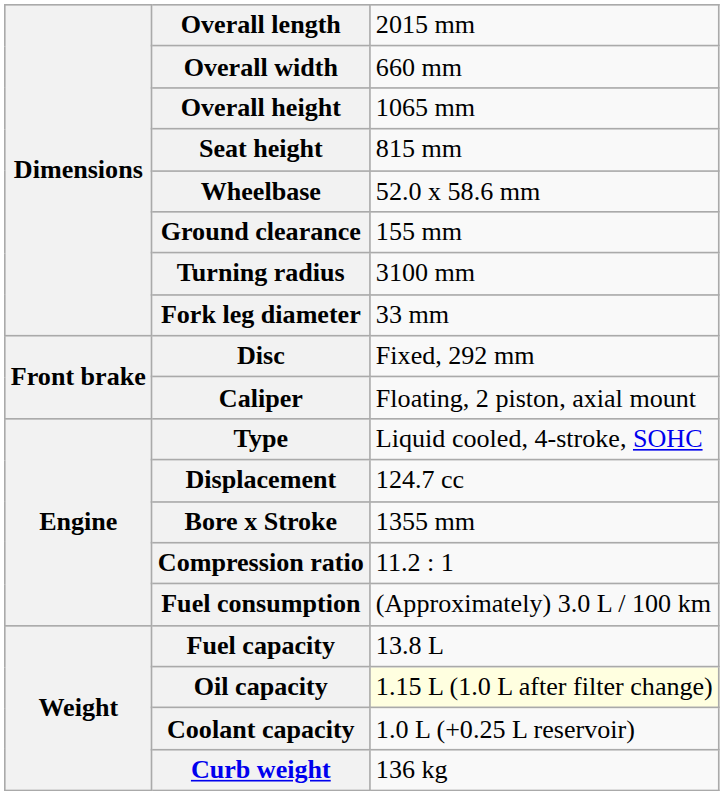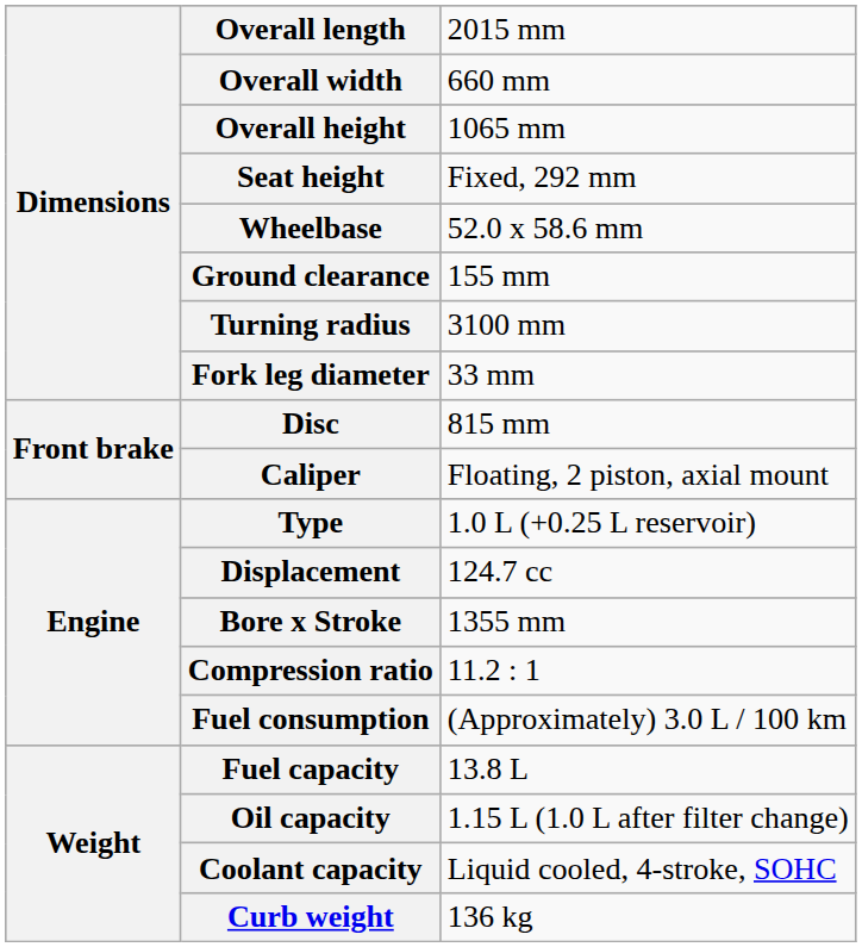 <table class="wikitable" style="border: none;">
 <tr>
 <th rowspan="8">Dimensions</th>
 <th>Overall length</th>
 <td>2015 mm</td>
 </tr>
 <tr>
 <th>Overall width</th>
 <td>660 mm</td>
 </tr>
 <tr>
 <th>Overall height</th>
 <td>1065 mm</td>
 </tr>
 <tr>
 <th>Seat height</th>
-<td>815 mm</td>
+<td>Fixed, 292 mm</td>
 </tr>
 <tr>
 <th>Wheelbase</th>
 <td>52.0 x 58.6 mm</td>
 </tr>
 <tr>
 <th>Ground clearance</th>
 <td>155 mm</td>
 </tr>
 <tr>
 <th>Turning radius</th>
 <td>3100 mm</td>
 </tr>
 <tr>
 <th>Fork leg diameter</th>
 <td>33 mm</td>
 </tr>
 <tr>
 <th rowspan="2">Front brake</th>
 <th>Disc</th>
-<td>Fixed, 292 mm</td>
+<td>815 mm</td>
 </tr>
 <tr>
 <th>Caliper</th>
 <td>Floating, 2 piston, axial mount</td>
 </tr>
 <tr>
 <th rowspan="5">Engine</th>
 <th>Type</th>
-<td>Liquid cooled, 4-stroke, <a href='#'>SOHC</a></td>
+<td>1.0 L (+0.25 L reservoir)</td>
 </tr>
 <tr>
 <th>Displacement</th>
 <td>124.7 cc</td>
 </tr>
 <tr>
 <th>Bore x Stroke</th>
 <td>1355 mm</td>
 </tr>
 <tr>
 <th>Compression ratio</th>
 <td>11.2 : 1</td>
 </tr>
 <tr>
 <th>Fuel consumption</th>
 <td>(Approximately) 3.0 L / 100 km</td>
 </tr>
 <tr>
 <th rowspan="4">Weight</th>
 <th>Fuel capacity</th>
 <td>13.8 L</td>
 </tr>
 <tr>
 <th>Oil capacity</th>
-<td style="background: lightyellow;">1.15 L (1.0 L after filter change)</td>
+<td>1.15 L (1.0 L after filter change)</td>
 </tr>
 <tr>
 <th>Coolant capacity</th>
-<td>1.0 L (+0.25 L reservoir)</td>
+<td>Liquid cooled, 4-stroke, <a href='#'>SOHC</a></td>
 </tr>
 <tr>
 <th><a href='#'>Curb weight</a></th>
 <td>136 kg</td>
 </tr>
 <tr>
 </tr>
 </table>
